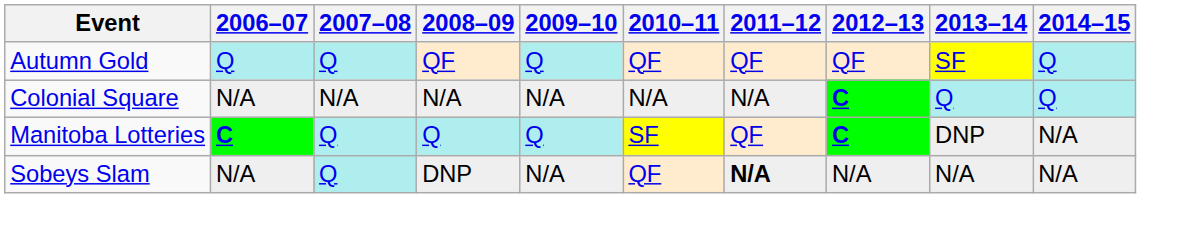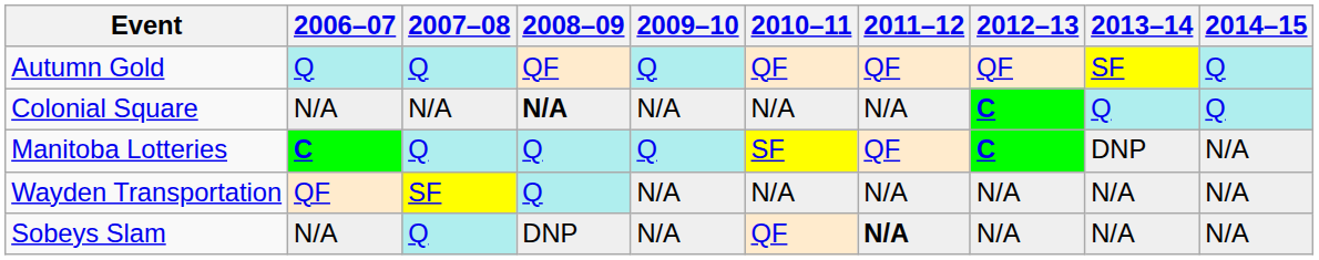 <table class="wikitable" border="1">
 <tr>
 <th>Event</th>
 <th><a href='#'>2006–07</a></th>
 <th><a href='#'>2007–08</a></th>
 <th><a href='#'>2008–09</a></th>
 <th><a href='#'>2009–10</a></th>
 <th><a href='#'>2010–11</a></th>
 <th><a href='#'>2011–12</a></th>
 <th><a href='#'>2012–13</a></th>
 <th><a href='#'>2013–14</a></th>
 <th><a href='#'>2014–15</a></th>
 </tr>
 <tr>
 <td><a href='#'>Autumn Gold</a></td>
 <td style="background:#afeeee;"><a href='#'>Q</a></td>
 <td style="background:#afeeee;"><a href='#'>Q</a></td>
 <td style="background:#ffebcd;"><a href='#'>QF</a></td>
 <td style="background:#afeeee;"><a href='#'>Q</a></td>
 <td style="background:#ffebcd;"><a href='#'>QF</a></td>
 <td style="background:#ffebcd;"><a href='#'>QF</a></td>
 <td style="background:#ffebcd;"><a href='#'>QF</a></td>
 <td style="background:yellow;"><a href='#'>SF</a></td>
 <td style="background:#afeeee;"><a href='#'>Q</a></td>
 </tr>
 <tr>
 <td><a href='#'>Colonial Square</a></td>
 <td style="background:#EFEFEF;">N/A</td>
 <td style="background:#EFEFEF;">N/A</td>
-<td style="background:#EFEFEF;">N/A</td>
+<td style="background:#EFEFEF;"><strong>N/A</strong></td>
 <td style="background:#EFEFEF;">N/A</td>
 <td style="background:#EFEFEF;">N/A</td>
 <td style="background:#EFEFEF;">N/A</td>
 <td style="background:#0f0;"><strong><a href='#'>C</a></strong></td>
 <td style="background:#afeeee;"><a href='#'>Q</a></td>
 <td style="background:#afeeee;"><a href='#'>Q</a></td>
 </tr>
 <tr>
 <td><a href='#'>Manitoba Lotteries</a></td>
 <td style="background:#0f0;"><a href='#'><strong>C</strong></a></td>
 <td style="background:#afeeee;"><a href='#'>Q</a></td>
 <td style="background:#afeeee;"><a href='#'>Q</a></td>
 <td style="background:#afeeee;"><a href='#'>Q</a></td>
 <td style="background:yellow;"><a href='#'>SF</a></td>
 <td style="background:#ffebcd;"><a href='#'>QF</a></td>
 <td style="background:#0f0;"><a href='#'><strong>C</strong></a></td>
 <td style="background:#EFEFEF;">DNP</td>
 <td style="background:#EFEFEF;">N/A</td>
 </tr>
 <tr>
+<td><a href='#'>Wayden Transportation</a></td>
+<td style="background:#ffebcd;"><a href='#'>QF</a></td>
+<td style="background:yellow;"><a href='#'>SF</a></td>
+<td style="background:#afeeee;"><a href='#'>Q</a></td>
+<td style="background:#EFEFEF;">N/A</td>
+<td style="background:#EFEFEF;">N/A</td>
+<td style="background:#EFEFEF;">N/A</td>
+<td style="background:#EFEFEF;">N/A</td>
+<td style="background:#EFEFEF;">N/A</td>
+<td style="background:#EFEFEF;">N/A</td>
+</tr>
+<tr>
 <td><a href='#'>Sobeys Slam</a></td>
 <td style="background:#EFEFEF;">N/A</td>
 <td style="background:#afeeee;"><a href='#'>Q</a></td>
 <td style="background:#EFEFEF;">DNP</td>
 <td style="background:#EFEFEF;">N/A</td>
 <td style="background:#ffebcd;"><a href='#'>QF</a></td>
 <td style="background:#EFEFEF;"><strong>N/A</strong></td>
 <td style="background:#EFEFEF;">N/A</td>
 <td style="background:#EFEFEF;">N/A</td>
 <td style="background:#EFEFEF;">N/A</td>
 </tr>
 </table>
